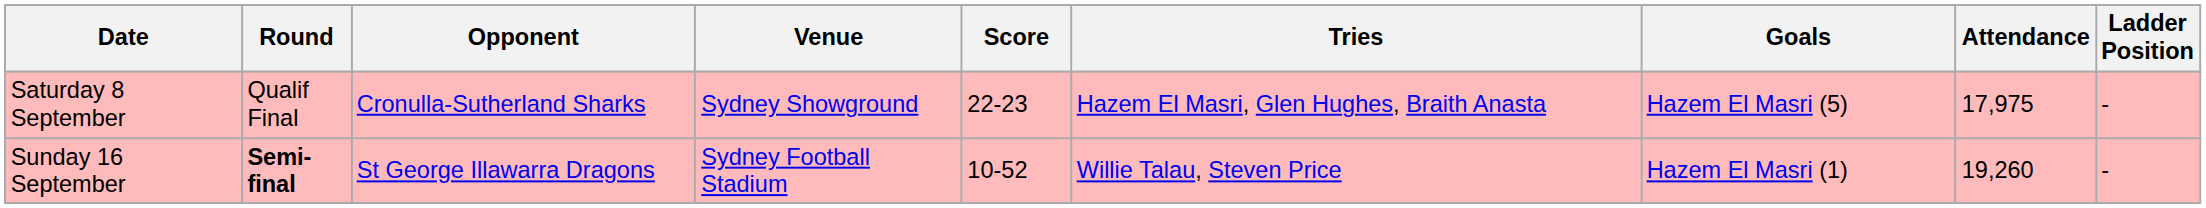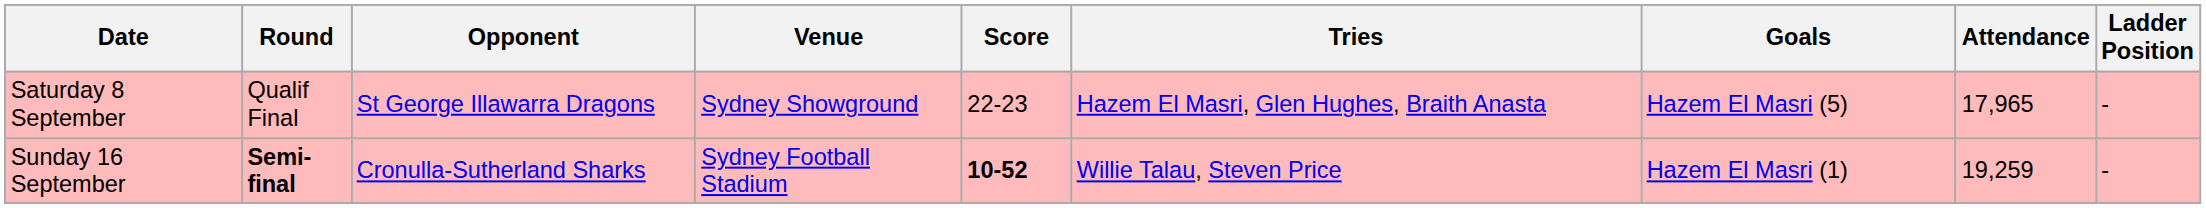 <table class="wikitable" style="font-size:75%;">
 <tr>
 <th width="115">Date</th>
 <th width="50">Round</th>
 <th width="170">Opponent</th>
 <th width="130">Venue</th>
 <th width="50">Score</th>
 <th width="285">Tries</th>
 <th width="155">Goals</th>
 <th width="60">Attendance</th>
 <th>Ladder <br> Position</th>
 </tr>
 <tr bgcolor=#FFBBBB>
 <td>Saturday 8 September</td>
 <td>Qualif Final</td>
-<td><a href='#'>Cronulla-Sutherland Sharks</a></td>
+<td><a href='#'>St George Illawarra Dragons</a></td>
 <td><a href='#'>Sydney Showground</a></td>
 <td>22-23 </td>
 <td><a href='#'>Hazem El Masri</a>, <a href='#'>Glen Hughes</a>, <a href='#'>Braith Anasta</a></td>
 <td><a href='#'>Hazem El Masri</a> (5)</td>
-<td>17,975</td>
+<td>17,965</td>
 <td>-</td>
 </tr>
 <tr bgcolor=#FFBBBB>
 <td>Sunday 16 September</td>
 <td><strong>Semi-final</strong></td>
-<td><a href='#'>St George Illawarra Dragons</a></td>
+<td><a href='#'>Cronulla-Sutherland Sharks</a></td>
 <td><a href='#'>Sydney Football Stadium</a></td>
-<td>10-52 </td>
+<td><strong>10-52 </strong></td>
 <td><a href='#'>Willie Talau</a>, <a href='#'>Steven Price</a></td>
 <td><a href='#'>Hazem El Masri</a> (1)</td>
-<td>19,260</td>
+<td>19,259</td>
 <td>-</td>
 </tr>
 </table>
